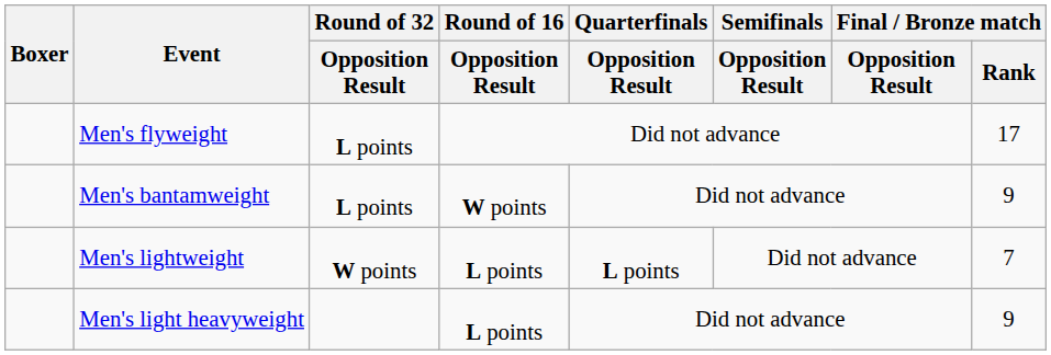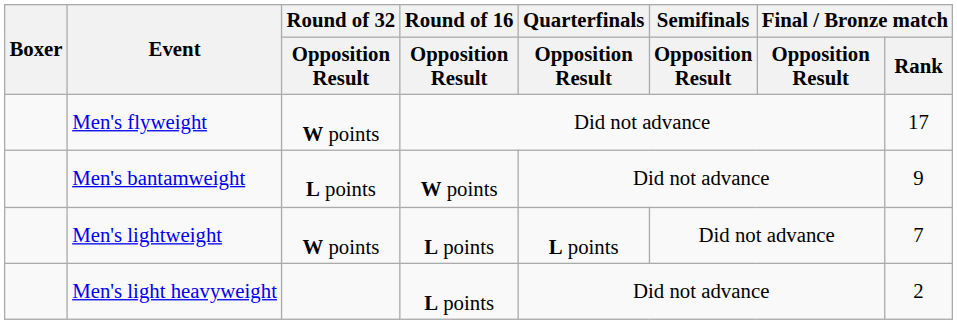 <table class="wikitable sortable" style=text-align:center>
 <tr>
 <th rowspan=2>Boxer</th>
 <th rowspan=2>Event</th>
 <th>Round of 32</th>
 <th>Round of 16</th>
 <th>Quarterfinals</th>
 <th>Semifinals</th>
 <th colspan=2>Final / Bronze match</th>
 </tr>
 <tr>
 <th>Opposition<br>Result</th>
 <th>Opposition<br>Result</th>
 <th>Opposition<br>Result</th>
 <th>Opposition<br>Result</th>
 <th>Opposition<br>Result</th>
 <th>Rank</th>
 </tr>
 <tr>
 <td align=left></td>
 <td align=left><a href='#'>Men's flyweight</a></td>
-<td> <br> <strong>L</strong> points</td>
+<td> <br> <strong>W</strong> points</td>
 <td colspan=4>Did not advance</td>
 <td>17</td>
 </tr>
 <tr>
 <td align=left></td>
 <td align=left><a href='#'>Men's bantamweight</a></td>
 <td> <br> <strong>L</strong> points</td>
 <td> <br> <strong>W</strong> points</td>
 <td colspan=3>Did not advance</td>
 <td>9</td>
 </tr>
 <tr>
 <td align=left></td>
 <td align=left><a href='#'>Men's lightweight</a></td>
 <td> <br> <strong>W</strong> points</td>
 <td> <br> <strong>L</strong> points</td>
 <td> <br> <strong>L</strong> points</td>
 <td colspan=2>Did not advance</td>
 <td>7</td>
 </tr>
 <tr>
 <td align=left></td>
 <td align=left><a href='#'>Men's light heavyweight</a></td>
 <td></td>
 <td> <br> <strong>L</strong> points</td>
 <td colspan=3>Did not advance</td>
-<td>9</td>
+<td>2</td>
 </tr>
 </table>
